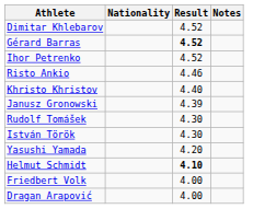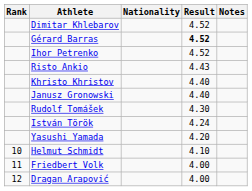 <table class="wikitable sortable" style="text-align:center">
 <tr>
+<th>Rank</th>
 <th>Athlete</th>
 <th>Nationality</th>
 <th>Result</th>
 <th>Notes</th>
 </tr>
 <tr>
+<td></td>
 <td align=left><a href='#'>Dimitar Khlebarov</a></td>
 <td align=left></td>
 <td>4.52</td>
 <td></td>
 </tr>
 <tr>
+<td></td>
 <td align=left><a href='#'>Gérard Barras</a></td>
 <td align=left></td>
 <td><strong>4.52</strong></td>
 <td></td>
 </tr>
 <tr>
+<td></td>
 <td align=left><a href='#'>Ihor Petrenko</a></td>
 <td align=left></td>
 <td>4.52</td>
 <td></td>
 </tr>
 <tr>
+<td></td>
 <td align=left><a href='#'>Risto Ankio</a></td>
 <td align=left></td>
-<td>4.46</td>
+<td>4.43</td>
 <td></td>
 </tr>
 <tr>
+<td></td>
 <td align=left><a href='#'>Khristo Khristov</a></td>
 <td align=left></td>
 <td>4.40</td>
 <td></td>
 </tr>
 <tr>
+<td></td>
 <td align=left><a href='#'>Janusz Gronowski</a></td>
 <td align=left></td>
-<td>4.39</td>
+<td>4.40</td>
 <td></td>
 </tr>
 <tr>
+<td></td>
 <td align=left><a href='#'>Rudolf Tomášek</a></td>
 <td align=left></td>
 <td>4.30</td>
 <td></td>
 </tr>
 <tr>
+<td></td>
 <td align=left><a href='#'>István Török</a></td>
 <td align=left></td>
-<td>4.30</td>
+<td>4.24</td>
 <td></td>
 </tr>
 <tr>
+<td></td>
 <td align=left><a href='#'>Yasushi Yamada</a></td>
 <td align=left></td>
 <td>4.20</td>
 <td></td>
 </tr>
 <tr>
+<td>10</td>
 <td align=left><a href='#'>Helmut Schmidt</a></td>
 <td align=left></td>
-<td><strong>4.10</strong></td>
+<td>4.10</td>
 <td></td>
 </tr>
 <tr>
+<td>11</td>
 <td align=left><a href='#'>Friedbert Volk</a></td>
 <td align=left></td>
 <td>4.00</td>
 <td></td>
 </tr>
 <tr>
+<td>12</td>
 <td align=left><a href='#'>Dragan Arapović</a></td>
 <td align=left></td>
 <td>4.00</td>
 <td></td>
 </tr>
 </table>
